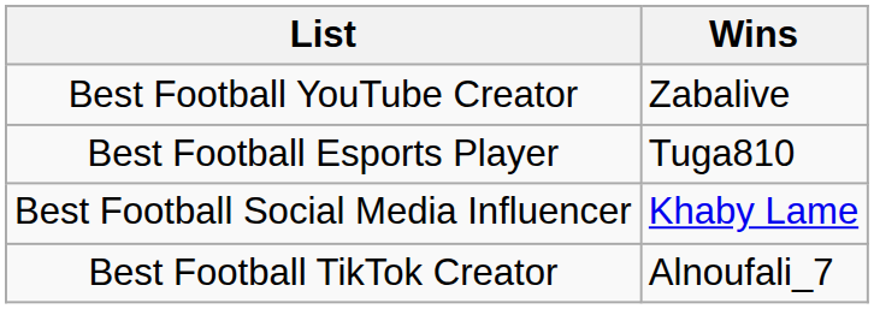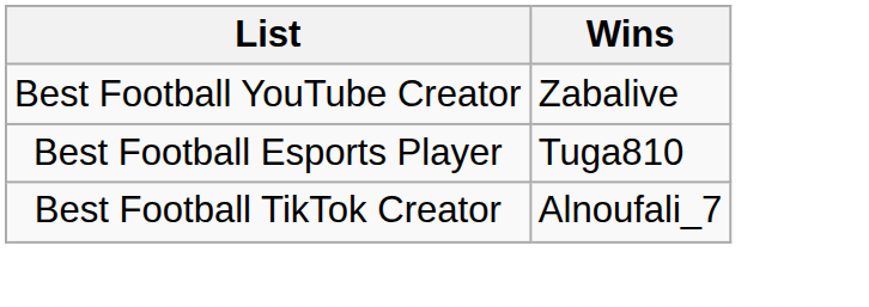 <table class="wikitable">
 <tr>
 <th>List</th>
 <th>Wins</th>
 </tr>
 <tr>
 <td rowspan="1" align="center">Best Football YouTube Creator</td>
 <td align="left"> Zabalive</td>
 </tr>
 <tr>
 <td rowspan="1" align="center">Best Football Esports Player</td>
 <td align="left"> Tuga810</td>
 </tr>
 <tr>
-<td rowspan="1" align="center">Best Football Social Media Influencer</td>
-<td align="left">  <a href='#'>Khaby Lame</a></td>
-</tr>
-<tr>
 <td rowspan="1" align="center" l>Best Football TikTok Creator</td>
 <td align="left"> Alnoufali_7</td>
 </tr>
 </table>
